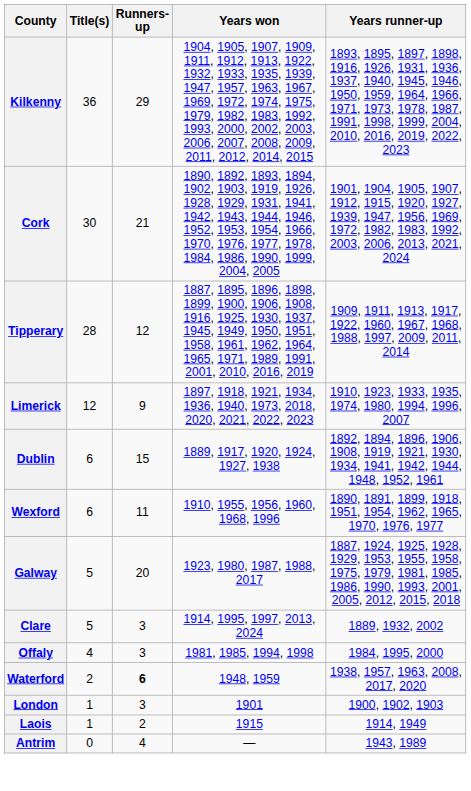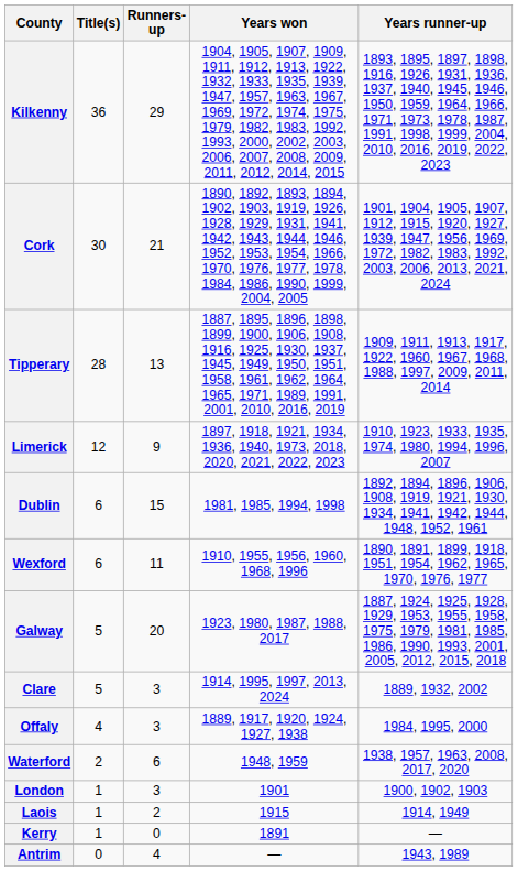 <table class="wikitable plainrowheaders sortable" style="text-align:center">
 <tr>
 <th>County</th>
 <th scope="col">Title(s)</th>
 <th scope="col">Runners-up</th>
 <th class="unsortable" scope="col">Years won</th>
 <th class="unsortable" scope="col">Years runner-up</th>
 </tr>
 <tr>
 <th scope="row"> <a href='#'>Kilkenny</a></th>
 <td>36</td>
 <td>29</td>
 <td><a href='#'>1904</a>, <a href='#'>1905</a>, <a href='#'>1907</a>, <a href='#'>1909</a>, <a href='#'>1911</a>, <a href='#'>1912</a>, <a href='#'>1913</a>, <a href='#'>1922</a>, <a href='#'>1932</a>, <a href='#'>1933</a>, <a href='#'>1935</a>, <a href='#'>1939</a>, <a href='#'>1947</a>, <a href='#'>1957</a>, <a href='#'>1963</a>, <a href='#'>1967</a>, <a href='#'>1969</a>, <a href='#'>1972</a>, <a href='#'>1974</a>, <a href='#'>1975</a>, <a href='#'>1979</a>, <a href='#'>1982</a>, <a href='#'>1983</a>, <a href='#'>1992</a>, <a href='#'>1993</a>, <a href='#'>2000</a>, <a href='#'>2002</a>, <a href='#'>2003</a>, <a href='#'>2006</a>, <a href='#'>2007</a>, <a href='#'>2008</a>, <a href='#'>2009</a>, <a href='#'>2011</a>, <a href='#'>2012</a>, <a href='#'>2014</a>, <a href='#'>2015</a></td>
 <td><a href='#'>1893</a>, <a href='#'>1895</a>, <a href='#'>1897</a>, <a href='#'>1898</a>, <a href='#'>1916</a>, <a href='#'>1926</a>, <a href='#'>1931</a>, <a href='#'>1936</a>, <a href='#'>1937</a>, <a href='#'>1940</a>, <a href='#'>1945</a>, <a href='#'>1946</a>, <a href='#'>1950</a>, <a href='#'>1959</a>, <a href='#'>1964</a>, <a href='#'>1966</a>, <a href='#'>1971</a>, <a href='#'>1973</a>, <a href='#'>1978</a>, <a href='#'>1987</a>, <a href='#'>1991</a>, <a href='#'>1998</a>, <a href='#'>1999</a>, <a href='#'>2004</a>, <a href='#'>2010</a>, <a href='#'>2016</a>, <a href='#'>2019</a>, <a href='#'>2022</a>, <a href='#'>2023</a></td>
 </tr>
 <tr>
 <th scope="row"> <a href='#'>Cork</a></th>
 <td>30</td>
 <td>21</td>
 <td><a href='#'>1890</a>, <a href='#'>1892</a>, <a href='#'>1893</a>, <a href='#'>1894</a>, <a href='#'>1902</a>, <a href='#'>1903</a>, <a href='#'>1919</a>, <a href='#'>1926</a>, <a href='#'>1928</a>, <a href='#'>1929</a>, <a href='#'>1931</a>, <a href='#'>1941</a>, <a href='#'>1942</a>, <a href='#'>1943</a>, <a href='#'>1944</a>, <a href='#'>1946</a>, <a href='#'>1952</a>, <a href='#'>1953</a>, <a href='#'>1954</a>, <a href='#'>1966</a>, <a href='#'>1970</a>, <a href='#'>1976</a>, <a href='#'>1977</a>, <a href='#'>1978</a>, <a href='#'>1984</a>, <a href='#'>1986</a>, <a href='#'>1990</a>, <a href='#'>1999</a>, <a href='#'>2004</a>, <a href='#'>2005</a></td>
 <td><a href='#'>1901</a>, <a href='#'>1904</a>, <a href='#'>1905</a>, <a href='#'>1907</a>, <a href='#'>1912</a>, <a href='#'>1915</a>, <a href='#'>1920</a>, <a href='#'>1927</a>, <a href='#'>1939</a>, <a href='#'>1947</a>, <a href='#'>1956</a>, <a href='#'>1969</a>, <a href='#'>1972</a>, <a href='#'>1982</a>, <a href='#'>1983</a>, <a href='#'>1992</a>, <a href='#'>2003</a>, <a href='#'>2006</a>, <a href='#'>2013</a>, <a href='#'>2021</a>, <a href='#'>2024</a></td>
 </tr>
 <tr>
 <th scope="row"> <a href='#'>Tipperary</a></th>
 <td>28</td>
-<td>12</td>
+<td>13</td>
 <td><a href='#'>1887</a>, <a href='#'>1895</a>, <a href='#'>1896</a>, <a href='#'>1898</a>, <a href='#'>1899</a>, <a href='#'>1900</a>, <a href='#'>1906</a>, <a href='#'>1908</a>, <a href='#'>1916</a>, <a href='#'>1925</a>, <a href='#'>1930</a>, <a href='#'>1937</a>, <a href='#'>1945</a>, <a href='#'>1949</a>, <a href='#'>1950</a>, <a href='#'>1951</a>, <a href='#'>1958</a>, <a href='#'>1961</a>, <a href='#'>1962</a>, <a href='#'>1964</a>, <a href='#'>1965</a>, <a href='#'>1971</a>, <a href='#'>1989</a>, <a href='#'>1991</a>, <a href='#'>2001</a>, <a href='#'>2010</a>, <a href='#'>2016</a>, <a href='#'>2019</a></td>
 <td><a href='#'>1909</a>, <a href='#'>1911</a>, <a href='#'>1913</a>, <a href='#'>1917</a>, <a href='#'>1922</a>, <a href='#'>1960</a>, <a href='#'>1967</a>, <a href='#'>1968</a>, <a href='#'>1988</a>, <a href='#'>1997</a>, <a href='#'>2009</a>, <a href='#'>2011</a>, <a href='#'>2014</a></td>
 </tr>
 <tr>
 <th scope="row"> <a href='#'>Limerick</a></th>
 <td>12</td>
 <td>9</td>
 <td><a href='#'>1897</a>, <a href='#'>1918</a>, <a href='#'>1921</a>, <a href='#'>1934</a>, <a href='#'>1936</a>, <a href='#'>1940</a>, <a href='#'>1973</a>, <a href='#'>2018</a>, <a href='#'>2020</a>, <a href='#'>2021</a>, <a href='#'>2022</a>, <a href='#'>2023</a></td>
 <td><a href='#'>1910</a>, <a href='#'>1923</a>, <a href='#'>1933</a>, <a href='#'>1935</a>, <a href='#'>1974</a>, <a href='#'>1980</a>, <a href='#'>1994</a>, <a href='#'>1996</a>, <a href='#'>2007</a></td>
 </tr>
 <tr>
 <th scope="row"> <a href='#'>Dublin</a></th>
 <td>6</td>
 <td>15</td>
-<td><a href='#'>1889</a>, <a href='#'>1917</a>, <a href='#'>1920</a>, <a href='#'>1924</a>, <a href='#'>1927</a>, <a href='#'>1938</a></td>
+<td><a href='#'>1981</a>, <a href='#'>1985</a>, <a href='#'>1994</a>, <a href='#'>1998</a></td>
 <td><a href='#'>1892</a>, <a href='#'>1894</a>, <a href='#'>1896</a>, <a href='#'>1906</a>, <a href='#'>1908</a>, <a href='#'>1919</a>, <a href='#'>1921</a>, <a href='#'>1930</a>, <a href='#'>1934</a>, <a href='#'>1941</a>, <a href='#'>1942</a>, <a href='#'>1944</a>, <a href='#'>1948</a>, <a href='#'>1952</a>, <a href='#'>1961</a></td>
 </tr>
 <tr>
 <th scope="row"> <a href='#'>Wexford</a></th>
 <td>6</td>
 <td>11</td>
 <td><a href='#'>1910</a>, <a href='#'>1955</a>, <a href='#'>1956</a>, <a href='#'>1960</a>, <a href='#'>1968</a>, <a href='#'>1996</a></td>
 <td><a href='#'>1890</a>, <a href='#'>1891</a>, <a href='#'>1899</a>, <a href='#'>1918</a>, <a href='#'>1951</a>, <a href='#'>1954</a>, <a href='#'>1962</a>, <a href='#'>1965</a>, <a href='#'>1970</a>, <a href='#'>1976</a>, <a href='#'>1977</a></td>
 </tr>
 <tr>
 <th scope="row"> <a href='#'>Galway</a></th>
 <td>5</td>
 <td>20</td>
 <td><a href='#'>1923</a>, <a href='#'>1980</a>, <a href='#'>1987</a>, <a href='#'>1988</a>, <a href='#'>2017</a></td>
 <td><a href='#'>1887</a>, <a href='#'>1924</a>, <a href='#'>1925</a>, <a href='#'>1928</a>, <a href='#'>1929</a>, <a href='#'>1953</a>, <a href='#'>1955</a>, <a href='#'>1958</a>, <a href='#'>1975</a>, <a href='#'>1979</a>, <a href='#'>1981</a>, <a href='#'>1985</a>, <a href='#'>1986</a>, <a href='#'>1990</a>, <a href='#'>1993</a>, <a href='#'>2001</a>, <a href='#'>2005</a>, <a href='#'>2012</a>, <a href='#'>2015</a>, <a href='#'>2018</a></td>
 </tr>
 <tr>
 <th scope="row"> <a href='#'>Clare</a></th>
 <td>5</td>
 <td>3</td>
 <td><a href='#'>1914</a>, <a href='#'>1995</a>, <a href='#'>1997</a>, <a href='#'>2013</a>, <a href='#'>2024</a></td>
 <td><a href='#'>1889</a>, <a href='#'>1932</a>, <a href='#'>2002</a></td>
 </tr>
 <tr>
 <th scope="row"> <a href='#'>Offaly</a></th>
 <td>4</td>
 <td>3</td>
-<td><a href='#'>1981</a>, <a href='#'>1985</a>, <a href='#'>1994</a>, <a href='#'>1998</a></td>
+<td><a href='#'>1889</a>, <a href='#'>1917</a>, <a href='#'>1920</a>, <a href='#'>1924</a>, <a href='#'>1927</a>, <a href='#'>1938</a></td>
 <td><a href='#'>1984</a>, <a href='#'>1995</a>, <a href='#'>2000</a></td>
 </tr>
 <tr>
 <th scope="row"> <a href='#'>Waterford</a></th>
 <td>2</td>
-<td><strong>6</strong></td>
+<td>6</td>
 <td><a href='#'>1948</a>, <a href='#'>1959</a></td>
 <td><a href='#'>1938</a>, <a href='#'>1957</a>, <a href='#'>1963</a>, <a href='#'>2008</a>, <a href='#'>2017</a>, <a href='#'>2020</a></td>
 </tr>
 <tr>
 <th scope="row"> <a href='#'>London</a></th>
 <td>1</td>
 <td>3</td>
 <td><a href='#'>1901</a></td>
 <td><a href='#'>1900</a>, <a href='#'>1902</a>, <a href='#'>1903</a></td>
 </tr>
 <tr>
 <th scope="row"> <a href='#'>Laois</a></th>
 <td>1</td>
 <td>2</td>
 <td><a href='#'>1915</a></td>
 <td><a href='#'>1914</a>, <a href='#'>1949</a></td>
 </tr>
 <tr>
+<th scope="row"> <a href='#'>Kerry</a></th>
+<td>1</td>
+<td>0</td>
+<td><a href='#'>1891</a></td>
+<td>—</td>
+</tr>
+<tr>
 <th scope="row"> <a href='#'>Antrim</a></th>
 <td>0</td>
 <td>4</td>
 <td>—</td>
 <td><a href='#'>1943</a>, <a href='#'>1989</a></td>
 </tr>
 </table>
